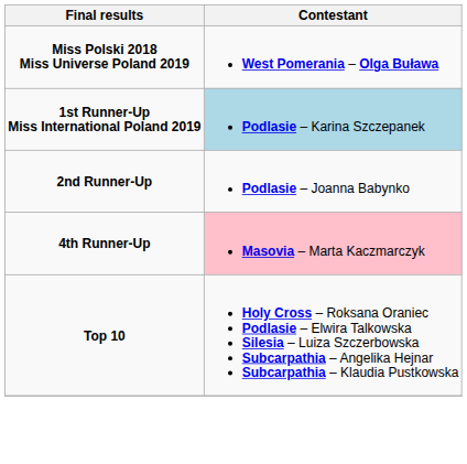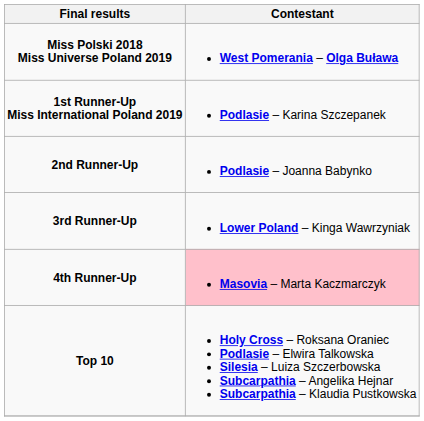 <table class="wikitable sortable" style="font-size: 95%;">
 <tr>
 <th>Final results</th>
 <th>Contestant</th>
 </tr>
 <tr>
 <td style="text-align:center;"><strong>Miss Polski 2018</strong><br><strong>Miss Universe Poland 2019</strong></td>
 <td><br><ul><li> <strong><a href='#'>West Pomerania</a></strong> – <strong><a href='#'>Olga Buława</a></strong></li></ul></td>
 </tr>
 <tr>
 <td style="text-align:center;"><strong>1st Runner-Up</strong><br><strong>Miss International Poland 2019</strong></td>
-<td style="background: lightblue;"><br><ul><li> <strong><a href='#'>Podlasie</a></strong> – Karina Szczepanek</li></ul></td>
+<td><br><ul><li> <strong><a href='#'>Podlasie</a></strong> – Karina Szczepanek</li></ul></td>
 </tr>
 <tr>
 <td style="text-align:center;"><strong>2nd Runner-Up</strong></td>
 <td><br><ul><li> <strong><a href='#'>Podlasie</a></strong> – Joanna Babynko</li></ul></td>
+</tr>
+<tr>
+<td style="text-align:center;"><strong>3rd Runner-Up</strong></td>
+<td><br><ul><li> <strong><a href='#'>Lower Poland</a></strong> – Kinga Wawrzyniak</li></ul></td>
 </tr>
 <tr>
 <td style="text-align:center;"><strong>4th Runner-Up</strong></td>
 <td style="background: pink;"><br><ul><li> <strong><a href='#'>Masovia</a></strong> – Marta Kaczmarczyk</li></ul></td>
 </tr>
 <tr>
 <td style="text-align:center;"><strong>Top 10</strong></td>
 <td><br><ul><li> <strong><a href='#'>Holy Cross</a></strong> – Roksana Oraniec</li><li> <strong><a href='#'>Podlasie</a></strong> – Elwira Talkowska</li><li> <strong><a href='#'>Silesia</a></strong> – Luiza Szczerbowska</li><li> <strong><a href='#'>Subcarpathia</a></strong> – Angelika Hejnar</li><li> <strong><a href='#'>Subcarpathia</a></strong> – Klaudia Pustkowska</li></ul></td>
 </tr>
 <tr>
 </tr>
 </table>
